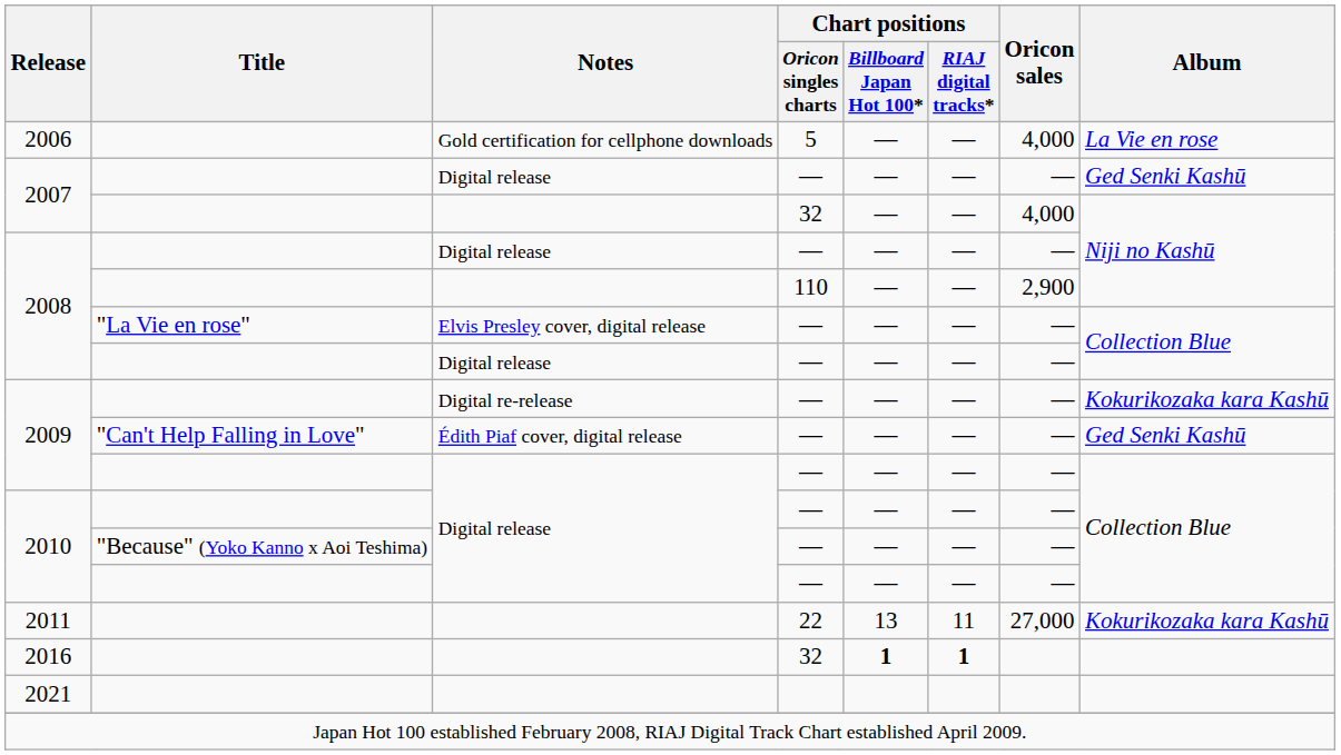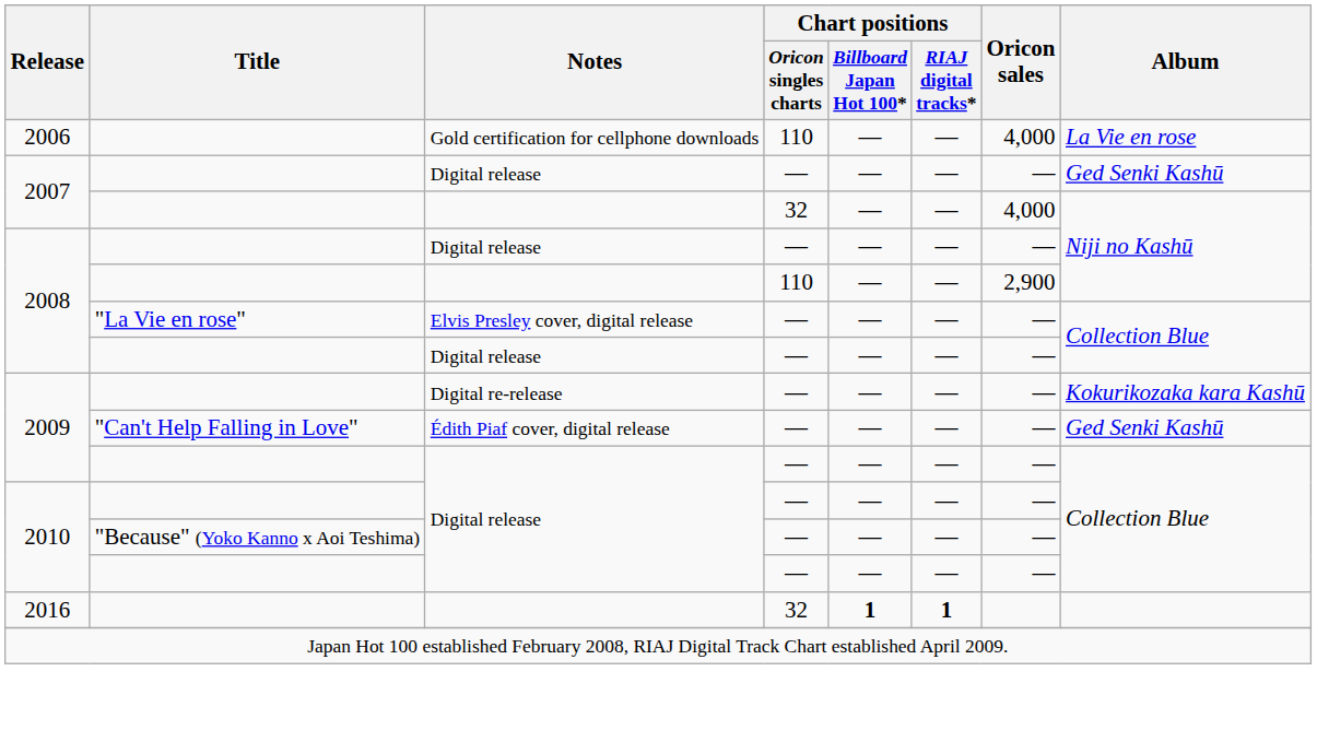 <table class="wikitable" style="text-align:center">
 <tr bgcolor="#CCCCCC">
 <th rowspan="2">Release</th>
 <th rowspan="2">Title</th>
 <th rowspan="2">Notes</th>
 <th colspan="3">Chart positions</th>
 <th rowspan="2">Oricon<br>sales<br></th>
 <th rowspan="2">Album</th>
 </tr>
 <tr style="font-size:smaller;">
 <th width="35"><em>Oricon</em> singles charts<br></th>
 <th width="35"><em><a href='#'>Billboard</a></em> <a href='#'>Japan Hot 100</a>*<br></th>
 <th width="35"><em><a href='#'>RIAJ</a></em> <a href='#'>digital tracks</a>*<br></th>
 </tr>
 <tr>
 <td rowspan="1">2006</td>
 <td align="left"></td>
 <td align="left" rowspan="1"><small>Gold certification for cellphone downloads</small></td>
-<td>5</td>
+<td>110</td>
 <td>—</td>
 <td>—</td>
 <td align="right">4,000</td>
 <td align="left" rowspan="1"><em><a href='#'>La Vie en rose</a></em></td>
 </tr>
 <tr>
 <td rowspan="2">2007</td>
 <td align="left"></td>
 <td align="left" rowspan="1"><small>Digital release</small></td>
 <td>—</td>
 <td>—</td>
 <td>—</td>
 <td align="right">—</td>
 <td align="left" rowspan="1"><em><a href='#'>Ged Senki Kashū</a></em></td>
 </tr>
 <tr>
 <td align="left"></td>
 <td align="left" rowspan="1"></td>
 <td>32</td>
 <td>—</td>
 <td>—</td>
 <td align="right">4,000</td>
 <td align="left" rowspan="3"><em><a href='#'>Niji no Kashū</a></em></td>
 </tr>
 <tr>
 <td rowspan="4">2008</td>
 <td align="left"></td>
 <td align="left" rowspan="1"><small>Digital release</small></td>
 <td>—</td>
 <td>—</td>
 <td>—</td>
 <td align="right">—</td>
 </tr>
 <tr>
 <td align="left"></td>
 <td align="left" rowspan="1"></td>
 <td>110</td>
 <td>—</td>
 <td>—</td>
 <td align="right">2,900</td>
 </tr>
 <tr>
 <td align="left">"<a href='#'>La Vie en rose</a>"</td>
 <td align="left" rowspan="1"><small><a href='#'>Elvis Presley</a> cover, digital release</small></td>
 <td>—</td>
 <td>—</td>
 <td>—</td>
 <td align="right">—</td>
 <td align="left" rowspan="2"><em><a href='#'>Collection Blue</a></em></td>
 </tr>
 <tr>
 <td align="left"></td>
 <td align="left" rowspan="1"><small>Digital release</small></td>
 <td>—</td>
 <td>—</td>
 <td>—</td>
 <td align="right">—</td>
 </tr>
 <tr>
 <td rowspan="3">2009</td>
 <td align="left"></td>
 <td align="left" rowspan="1"><small>Digital re-release</small></td>
 <td>—</td>
 <td>—</td>
 <td>—</td>
 <td align="right">—</td>
 <td align="left" rowspan="1"><em><a href='#'>Kokurikozaka kara Kashū</a></em></td>
 </tr>
 <tr>
 <td align="left">"<a href='#'>Can't Help Falling in Love</a>"</td>
 <td align="left" rowspan="1"><small><a href='#'>Édith Piaf</a> cover, digital release</small></td>
 <td>—</td>
 <td>—</td>
 <td>—</td>
 <td align="right">—</td>
 <td align="left" rowspan="1"><em><a href='#'>Ged Senki Kashū</a></em></td>
 </tr>
 <tr>
 <td align="left"></td>
 <td align="left" rowspan="4"><small>Digital release</small></td>
 <td>—</td>
 <td>—</td>
 <td>—</td>
 <td align="right">—</td>
 <td align="left" rowspan="4"><em>Collection Blue</em></td>
 </tr>
 <tr>
 <td rowspan="3">2010</td>
 <td align="left"></td>
 <td>—</td>
 <td>—</td>
 <td>—</td>
 <td align="right">—</td>
 </tr>
 <tr>
 <td align="left">"Because" <small>(<a href='#'>Yoko Kanno</a> x Aoi Teshima)</small></td>
 <td>—</td>
 <td>—</td>
 <td>—</td>
 <td align="right">—</td>
 </tr>
 <tr>
 <td align="left"></td>
 <td>—</td>
 <td>—</td>
 <td>—</td>
 <td align="right">—</td>
 </tr>
 <tr>
-<td rowspan="1">2011</td>
-<td align="left"></td>
-<td align="left" rowspan="1"></td>
-<td>22</td>
-<td>13</td>
-<td>11</td>
-<td align="right">27,000</td>
-<td align="left" rowspan="1"><em><a href='#'>Kokurikozaka kara Kashū</a></em></td>
-</tr>
-<tr>
 <td rowspan="1">2016</td>
 <td align="left"></td>
 <td align="left" rowspan="1"></td>
 <td>32</td>
 <td><strong>1</strong></td>
 <td><strong>1</strong></td>
-<td></td>
-<td></td>
-</tr>
-<tr>
-<td rowspan="1">2021</td>
-<td align="left"></td>
-<td align="left" rowspan="1"></td>
-<td></td>
-<td></td>
-<td></td>
 <td></td>
 <td></td>
 </tr>
 <tr>
 </tr>
 <tr>
 </tr>
 <tr>
 <td colspan="8"><small>Japan Hot 100 established February 2008, RIAJ Digital Track Chart established April 2009.</small></td>
 </tr>
 </table>
